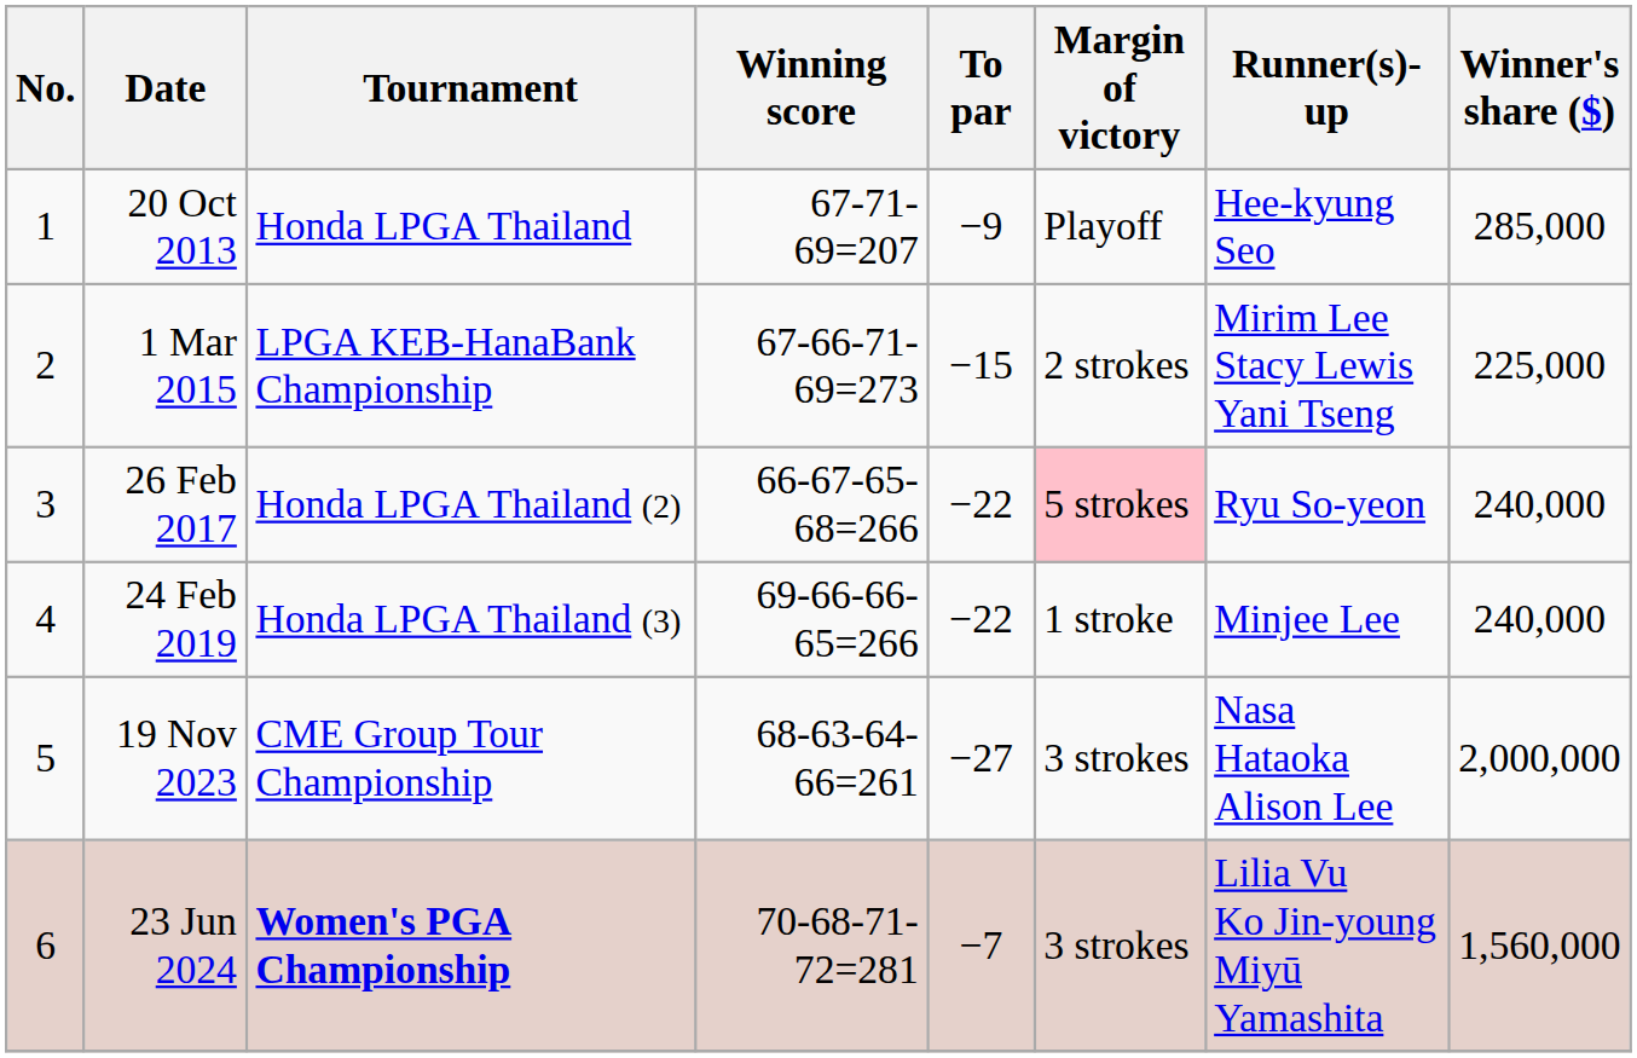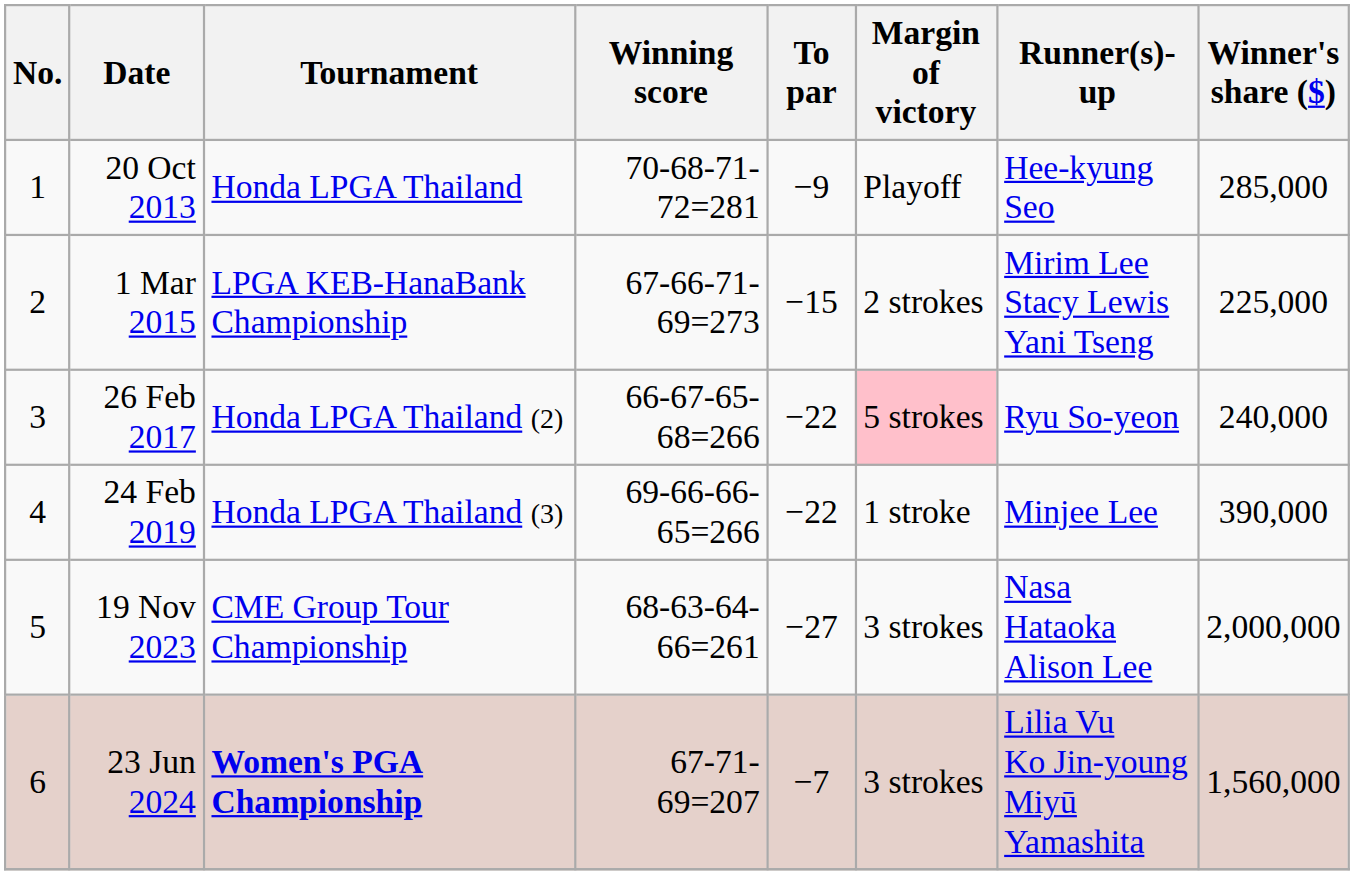 <table class="wikitable" style="font-size:95%;">
 <tr>
 <th>No.</th>
 <th>Date</th>
 <th>Tournament</th>
 <th>Winning score</th>
 <th>To par</th>
 <th>Margin of<br>victory</th>
 <th>Runner(s)-up</th>
 <th>Winner's<br>share (<a href='#'>$</a>)</th>
 </tr>
 <tr>
 <td align=center>1</td>
 <td align=right>20 Oct <a href='#'>2013</a></td>
 <td><a href='#'>Honda LPGA Thailand</a></td>
-<td align=right>67-71-69=207</td>
+<td align=right>70-68-71-72=281</td>
 <td align=center>−9</td>
 <td>Playoff</td>
 <td> <a href='#'>Hee-kyung Seo</a></td>
 <td align=center>285,000</td>
 </tr>
 <tr>
 <td align=center>2</td>
 <td align=right>1 Mar <a href='#'>2015</a></td>
 <td><a href='#'>LPGA KEB-HanaBank Championship</a></td>
 <td align=right>67-66-71-69=273</td>
 <td align=center>−15</td>
 <td>2 strokes</td>
 <td> <a href='#'>Mirim Lee</a><br> <a href='#'>Stacy Lewis</a><br> <a href='#'>Yani Tseng</a></td>
 <td align=center>225,000</td>
 </tr>
 <tr>
 <td align=center>3</td>
 <td align=right>26 Feb <a href='#'>2017</a></td>
 <td><a href='#'>Honda LPGA Thailand</a> <small>(2)</small></td>
 <td align=right>66-67-65-68=266</td>
 <td align=center>−22</td>
 <td style="background: pink;">5 strokes</td>
 <td> <a href='#'>Ryu So-yeon</a></td>
 <td align=center>240,000</td>
 </tr>
 <tr>
 <td align=center>4</td>
 <td align=right>24 Feb <a href='#'>2019</a></td>
 <td><a href='#'>Honda LPGA Thailand</a> <small>(3)</small></td>
 <td align=right>69-66-66-65=266</td>
 <td align=center>−22</td>
 <td>1 stroke</td>
 <td> <a href='#'>Minjee Lee</a></td>
-<td align=center>240,000</td>
+<td align=center>390,000</td>
 </tr>
 <tr>
 <td align=center>5</td>
 <td align=right>19 Nov <a href='#'>2023</a></td>
 <td><a href='#'>CME Group Tour Championship</a></td>
 <td align=right>68-63-64-66=261</td>
 <td align=center>−27</td>
 <td>3 strokes</td>
 <td> <a href='#'>Nasa Hataoka</a> <br>  <a href='#'>Alison Lee</a></td>
 <td align=center>2,000,000</td>
 </tr>
 <tr style="background:#e5d1cb;">
 <td align=center>6</td>
 <td align=right>23 Jun <a href='#'>2024</a></td>
 <td><strong><a href='#'>Women's PGA Championship</a></strong></td>
-<td align=right>70-68-71-72=281</td>
+<td align=right>67-71-69=207</td>
 <td align=center>−7</td>
 <td>3 strokes</td>
 <td> <a href='#'>Lilia Vu</a> <br>  <a href='#'>Ko Jin-young</a> <br>  <a href='#'>Miyū Yamashita</a></td>
 <td align=center>1,560,000</td>
 </tr>
 <tr>
 </tr>
 </table>
